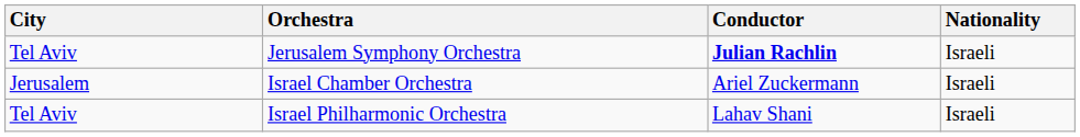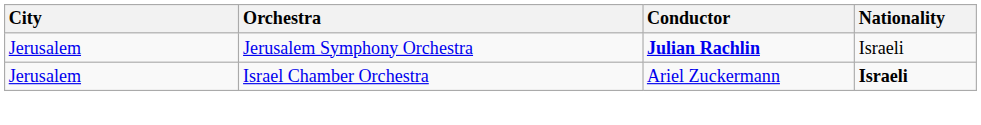 <table class="wikitable">
 <tr>
 <td style="width: 200px; background: #f2f2f2"><strong>City</strong></td>
 <td style="width: 350px; background: #f2f2f2"><strong>Orchestra</strong></td>
 <td style="width: 180px; background: #f2f2f2"><strong>Conductor</strong></td>
 <td style="width: 100px; background: #f2f2f2"><strong>Nationality</strong></td>
 </tr>
 <tr>
-<td><a href='#'>Tel Aviv</a></td>
+<td><a href='#'>Jerusalem</a></td>
 <td><a href='#'>Jerusalem Symphony Orchestra</a></td>
 <td><strong><a href='#'>Julian Rachlin</a></strong></td>
 <td>Israeli</td>
 </tr>
 <tr>
 <td><a href='#'>Jerusalem</a></td>
 <td><a href='#'>Israel Chamber Orchestra</a></td>
 <td><a href='#'>Ariel Zuckermann</a></td>
-<td>Israeli</td>
-</tr>
-<tr>
-<td><a href='#'>Tel Aviv</a></td>
-<td><a href='#'>Israel Philharmonic Orchestra</a></td>
-<td><a href='#'>Lahav Shani</a></td>
-<td>Israeli</td>
+<td><strong>Israeli</strong></td>
 </tr>
 </table>
